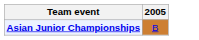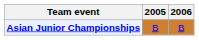 <table style='font-size: 90%; text-align:center;' class='wikitable'>
 <tr>
 <th>Team event</th>
 <th>2005</th>
+<th>2006</th>
 </tr>
 <tr>
 <td bgcolor="#ECF2FF"; align="left"><strong><a href='#'>Asian Junior Championships</a></strong></td>
 <td bgcolor=CD7F32><a href='#'>B</a></td>
+<td bgcolor=CD7F32><a href='#'>B</a></td>
 </tr>
 </table>
